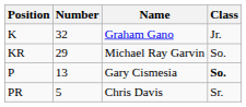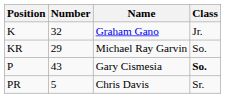 <table class="wikitable">
 <tr>
 <th><strong>Position</strong></th>
 <th><strong>Number</strong></th>
 <th><strong>Name</strong></th>
 <th><strong>Class</strong></th>
 </tr>
 <tr>
 <td>K</td>
 <td>32</td>
 <td><a href='#'>Graham Gano</a></td>
 <td>Jr.</td>
 </tr>
 <tr>
 <td>KR</td>
 <td>29</td>
 <td>Michael Ray Garvin</td>
 <td>So.</td>
 </tr>
 <tr>
 <td>P</td>
-<td>13</td>
+<td>43</td>
 <td>Gary Cismesia</td>
 <td><strong>So.</strong></td>
 </tr>
 <tr>
 <td>PR</td>
 <td>5</td>
 <td>Chris Davis</td>
 <td>Sr.</td>
 </tr>
 </table>
